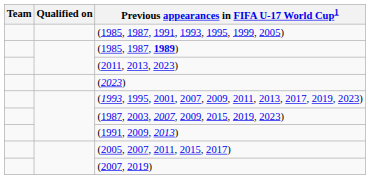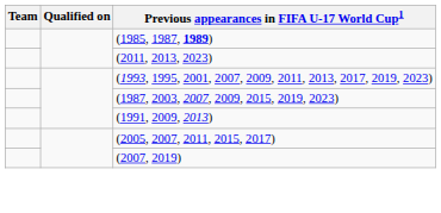 <table class="wikitable sortable">
 <tr>
 <th>Team</th>
 <th>Qualified on</th>
 <th data-sort-type="number">Previous <a href='#'>appearances</a> in <a href='#'>FIFA U-17 World Cup</a><sup><strong><a href='#'>1</a></strong></sup></th>
-</tr>
-<tr>
-<td></td>
-<td></td>
-<td> (<a href='#'>1985</a>, <a href='#'>1987</a>, <a href='#'>1991</a>, <a href='#'>1993</a>, <a href='#'>1995</a>, <a href='#'>1999</a>, <a href='#'>2005</a>)</td>
 </tr>
 <tr>
 <td></td>
 <td rowspan="2"></td>
 <td> (<a href='#'>1985</a>, <a href='#'>1987</a>, <strong><a href='#'>1989</a></strong>)</td>
 </tr>
 <tr>
 <td></td>
 <td> (<a href='#'>2011</a>, <a href='#'>2013</a>, <a href='#'>2023</a>)</td>
-</tr>
-<tr>
-<td></td>
-<td></td>
-<td> (<em><a href='#'>2023</a></em>)</td>
 </tr>
 <tr>
 <td></td>
 <td rowspan="3"></td>
 <td> (<em><a href='#'>1993</a></em>, <a href='#'>1995</a>, <a href='#'>2001</a>, <a href='#'>2007</a>, <a href='#'>2009</a>, <a href='#'>2011</a>, <a href='#'>2013</a>, <a href='#'>2017</a>, <a href='#'>2019</a>, <a href='#'>2023</a>)</td>
 </tr>
 <tr>
 <td></td>
 <td> (<a href='#'>1987</a>, <a href='#'>2003</a>, <em><a href='#'>2007</a></em>, <a href='#'>2009</a>, <a href='#'>2015</a>, <a href='#'>2019</a>, <a href='#'>2023</a>)</td>
 </tr>
 <tr>
 <td></td>
 <td> (<a href='#'>1991</a>, <a href='#'>2009</a>, <em><a href='#'>2013</a></em>)</td>
 </tr>
 <tr>
 <td></td>
 <td rowspan="2"></td>
 <td> (<a href='#'>2005</a>, <a href='#'>2007</a>, <a href='#'>2011</a>, <a href='#'>2015</a>, <a href='#'>2017</a>)</td>
 </tr>
 <tr>
 <td></td>
 <td> (<a href='#'>2007</a>, <a href='#'>2019</a>)</td>
 </tr>
 </table>
